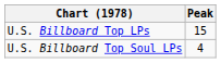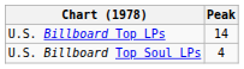 <table class="wikitable">
 <tr>
 <th>Chart (1978)</th>
 <th>Peak<br></th>
 </tr>
 <tr>
 <td>U.S. <a href='#'><em>Billboard</em> Top LPs</a></td>
-<td align="center">15</td>
+<td align="center">14</td>
 </tr>
 <tr>
 <td>U.S. <em>Billboard</em> <a href='#'>Top Soul LPs</a></td>
 <td align="center">4</td>
 </tr>
 </table>
